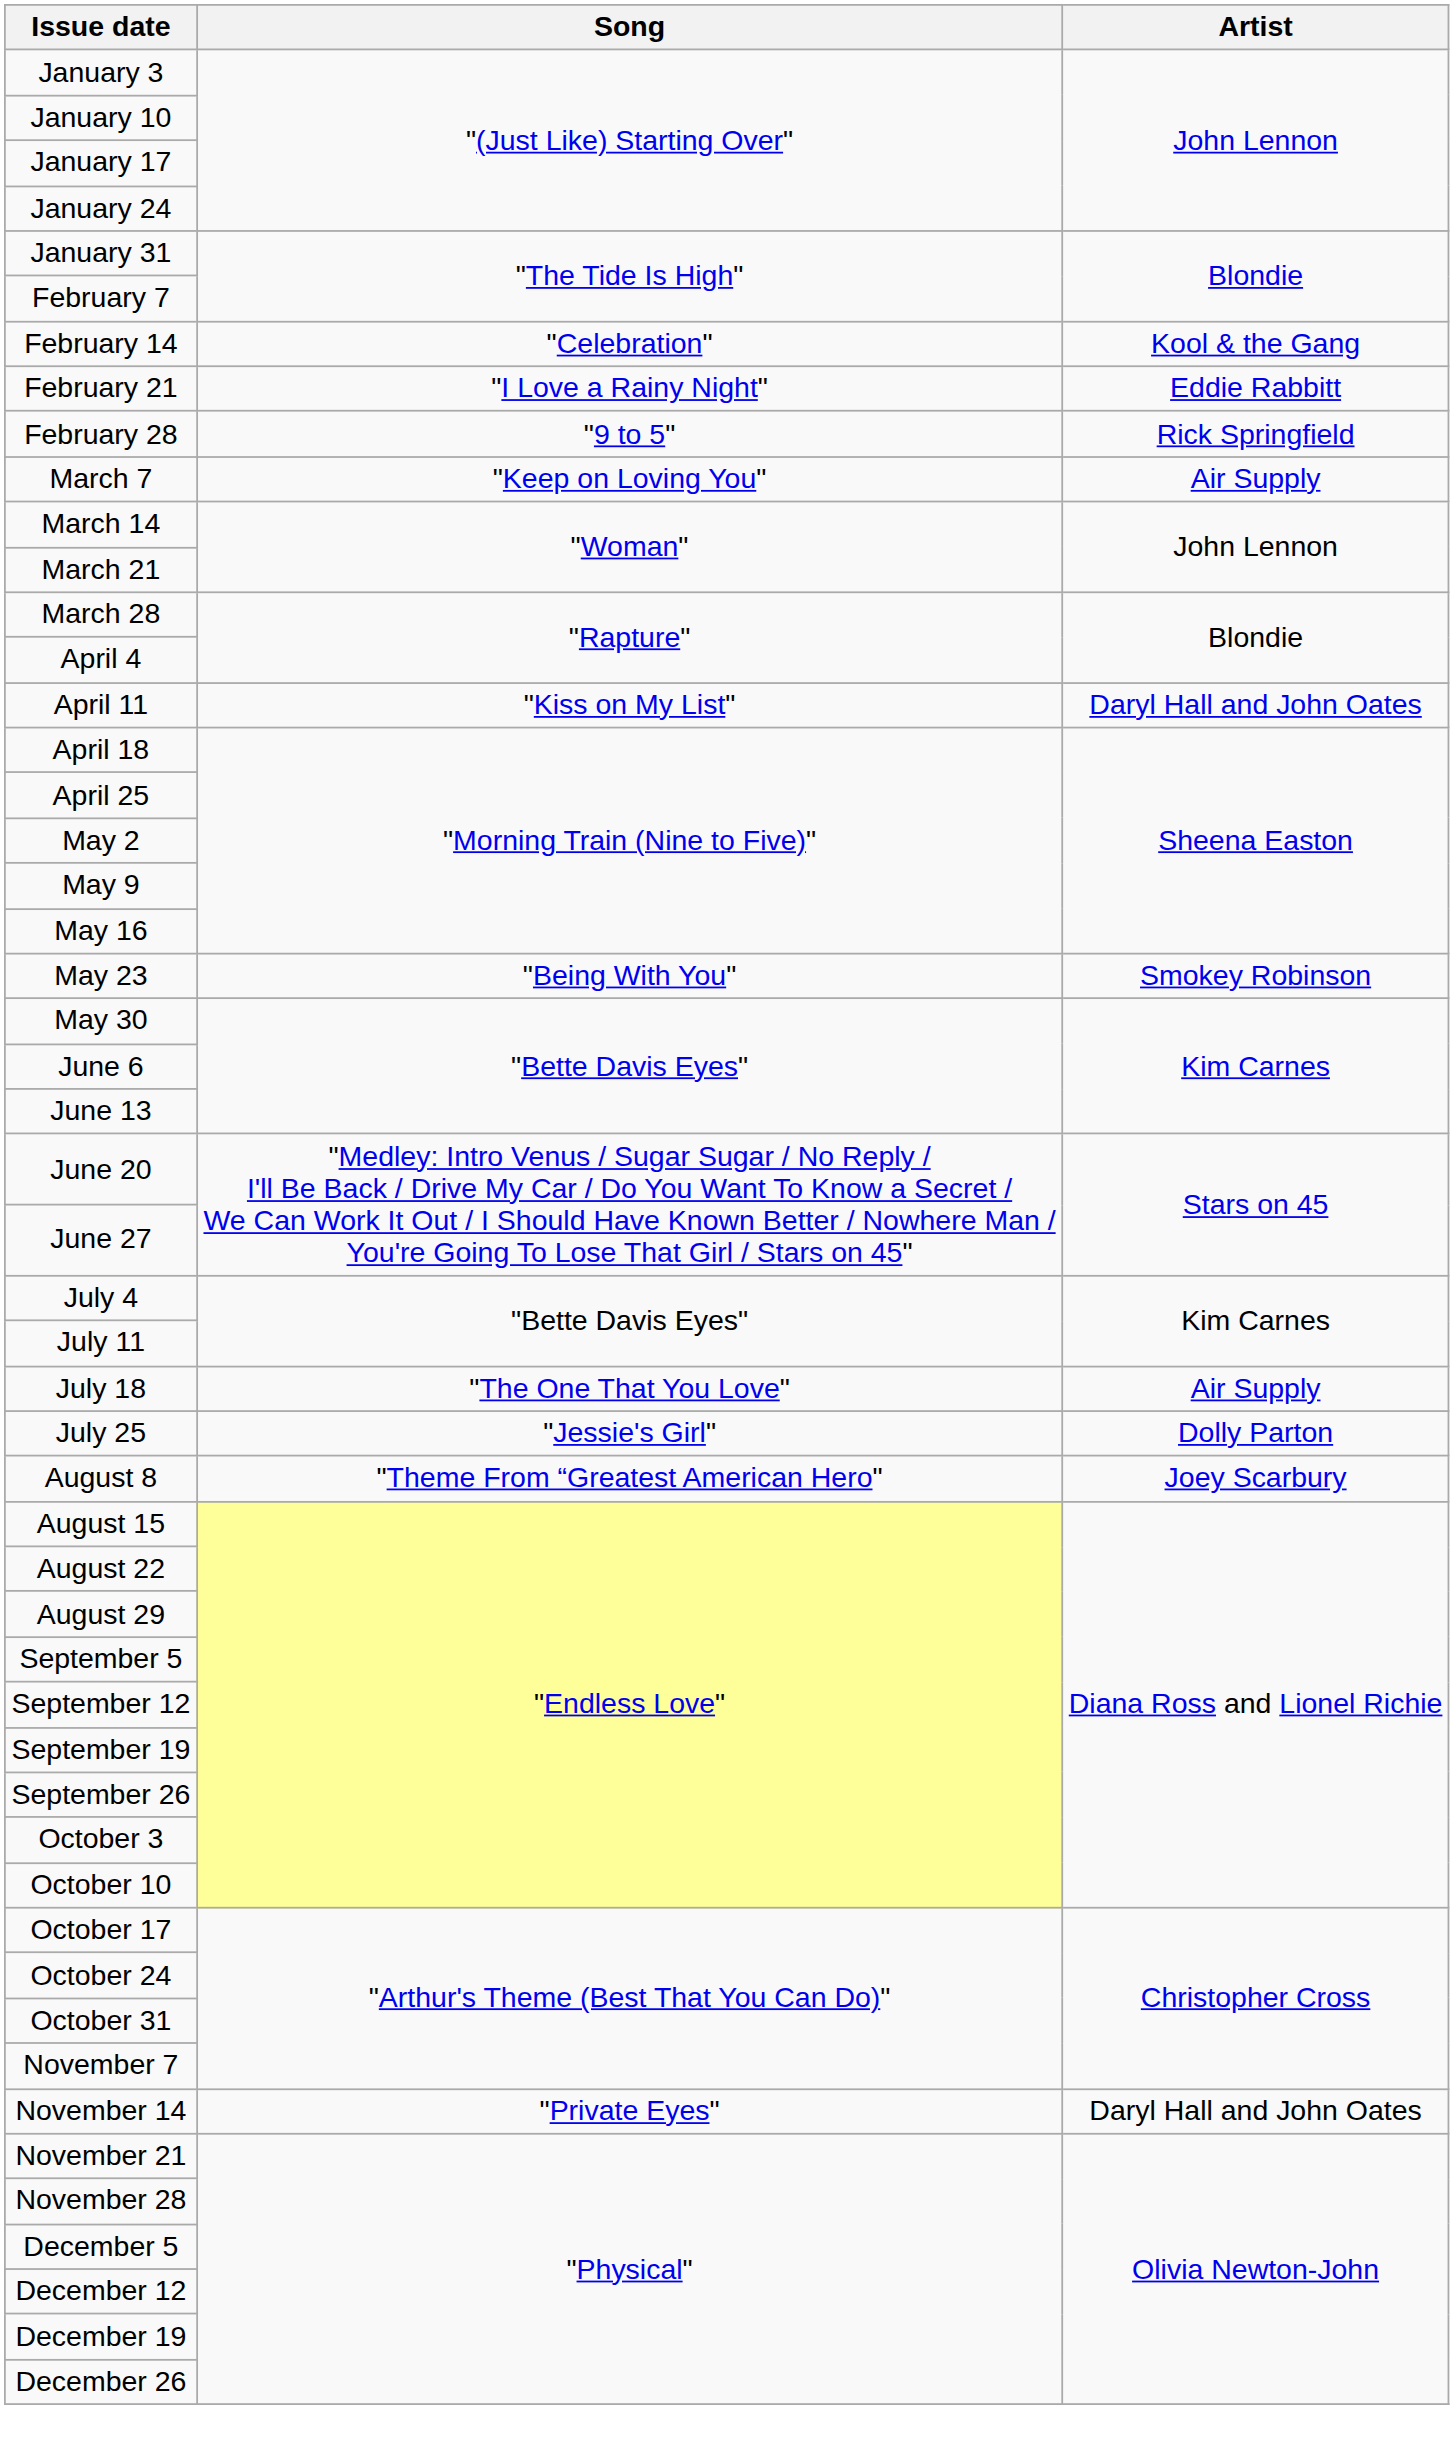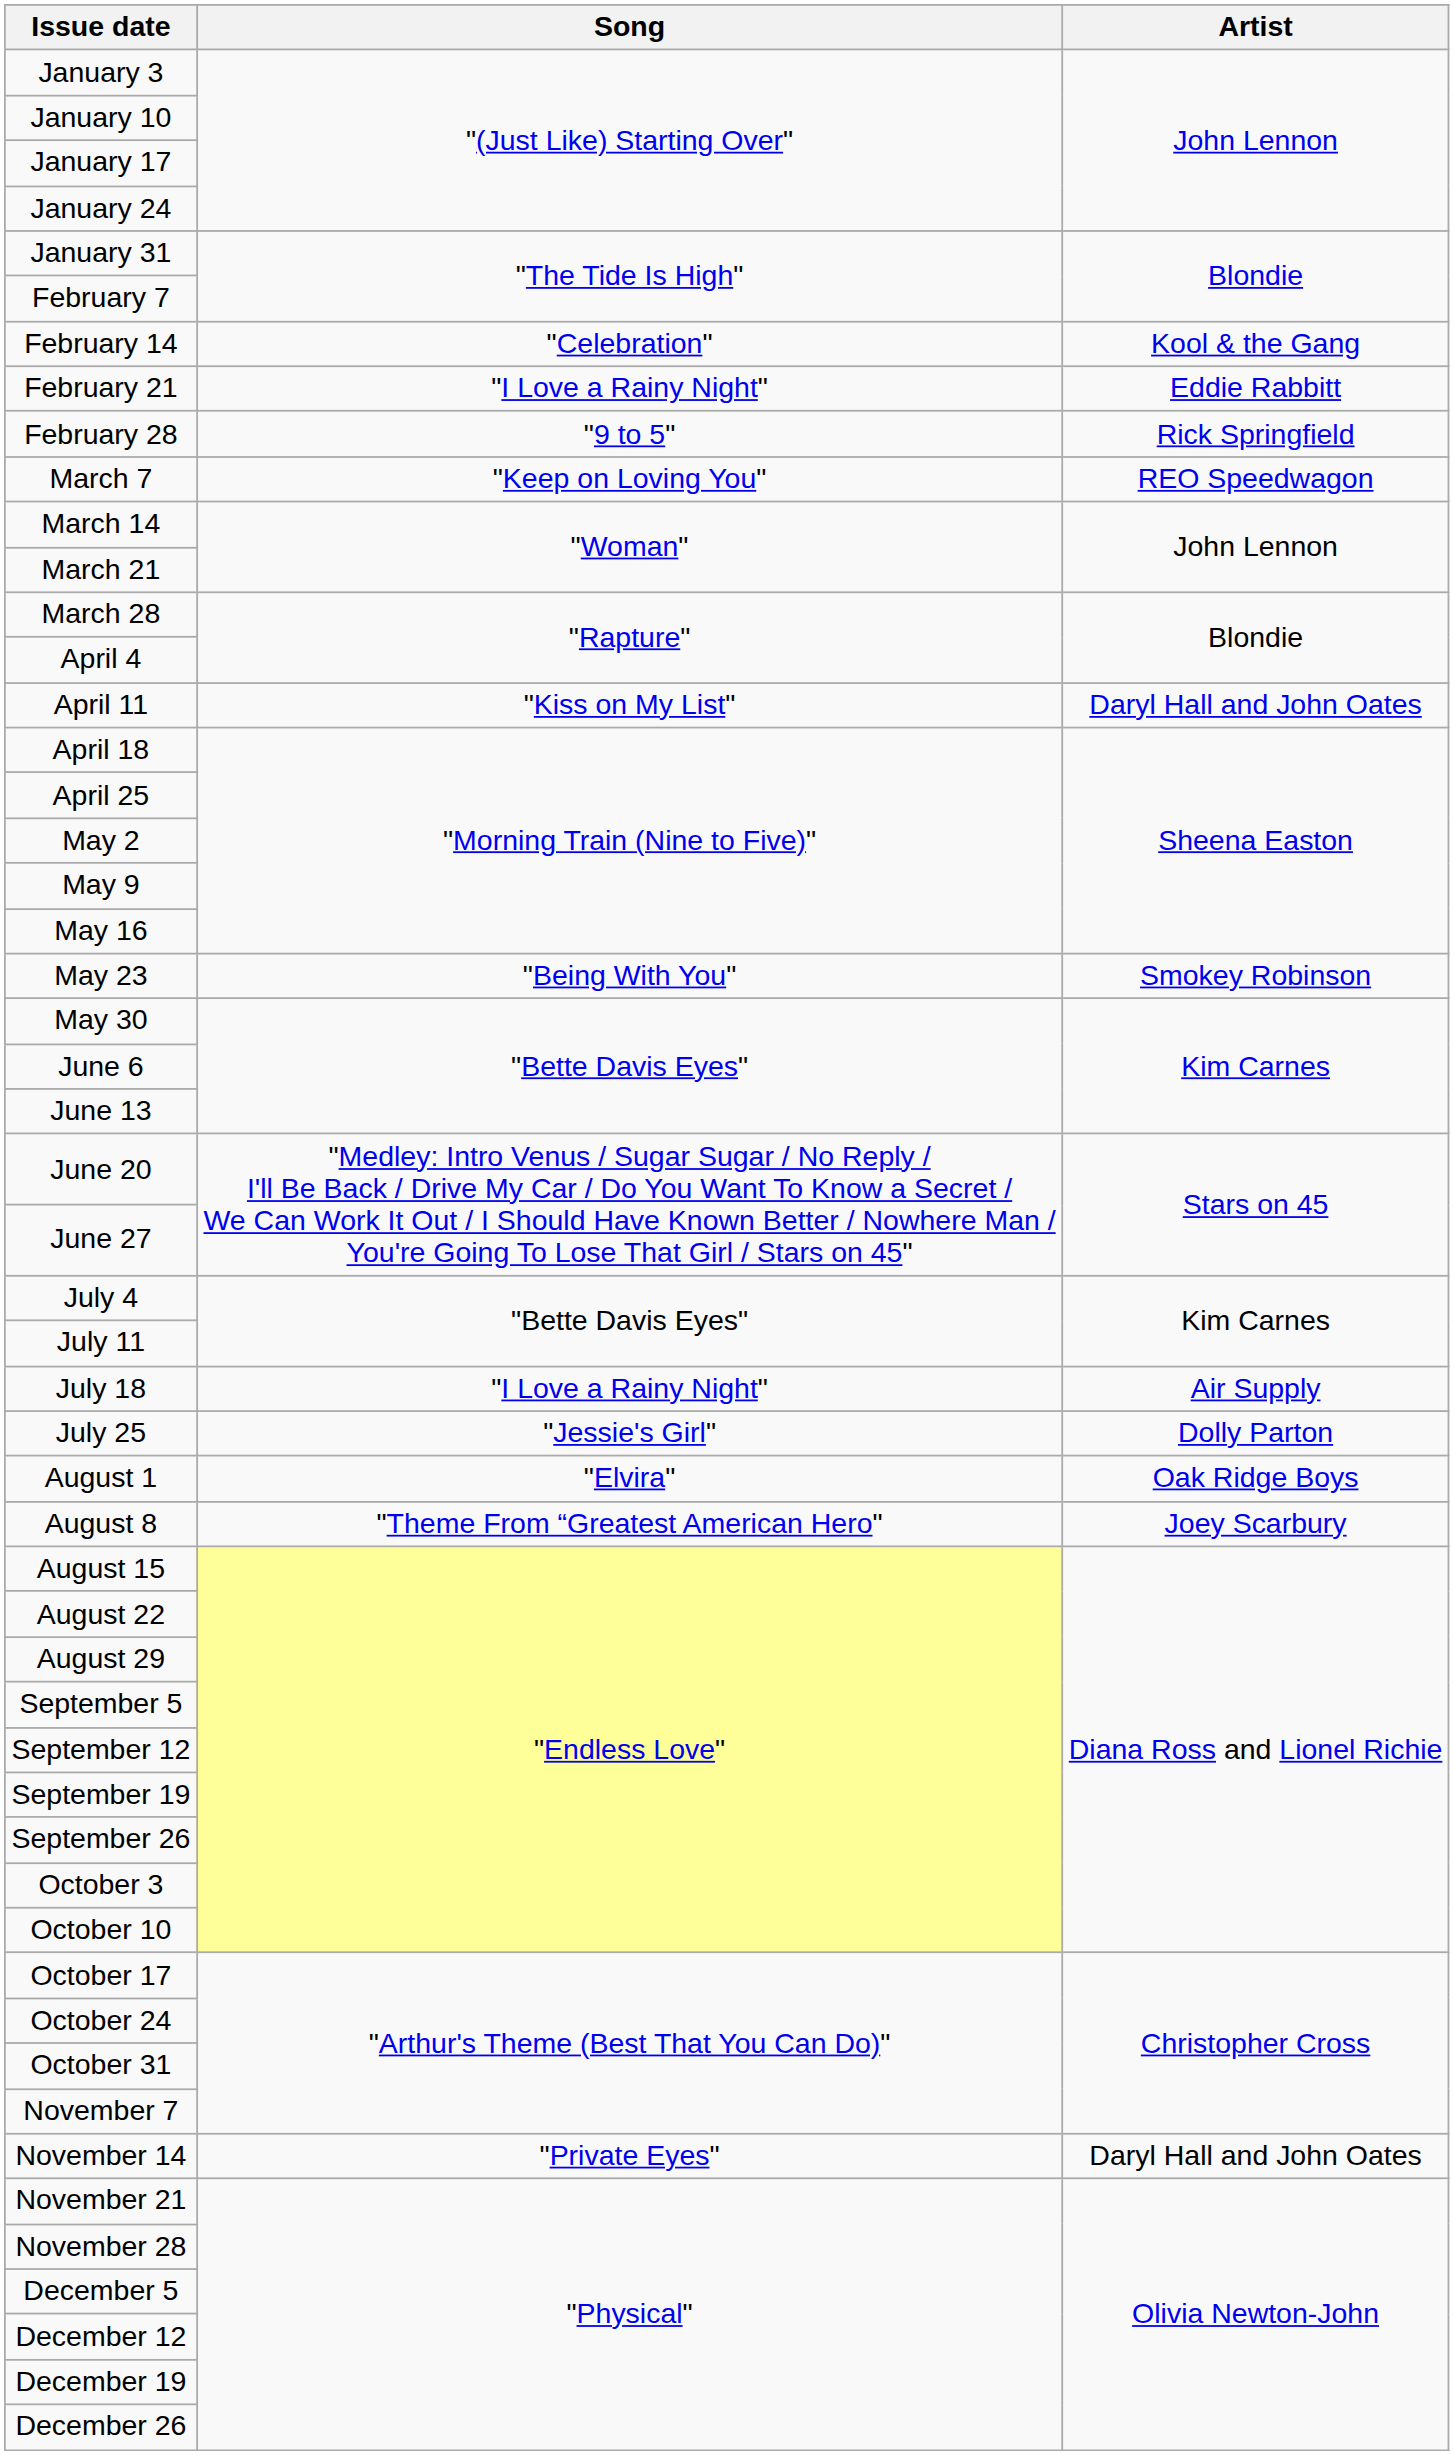 <table class="wikitable plainrowheaders" style="text-align: center">
 <tr>
 <th>Issue date</th>
 <th>Song</th>
 <th>Artist</th>
 </tr>
 <tr>
 <td>January 3</td>
 <td rowspan="4">"<a href='#'>(Just Like) Starting Over</a>"</td>
 <td rowspan="4"><a href='#'>John Lennon</a></td>
 </tr>
 <tr>
 <td>January 10</td>
 </tr>
 <tr>
 <td>January 17</td>
 </tr>
 <tr>
 <td>January 24</td>
 </tr>
 <tr>
 <td>January 31</td>
 <td rowspan="2">"<a href='#'>The Tide Is High</a>"</td>
 <td rowspan="2"><a href='#'>Blondie</a></td>
 </tr>
 <tr>
 <td>February 7</td>
 </tr>
 <tr>
 <td>February 14</td>
 <td>"<a href='#'>Celebration</a>"</td>
 <td><a href='#'>Kool & the Gang</a></td>
 </tr>
 <tr>
 <td>February 21</td>
 <td>"<a href='#'>I Love a Rainy Night</a>"</td>
 <td><a href='#'>Eddie Rabbitt</a></td>
 </tr>
 <tr>
 <td>February 28</td>
 <td>"<a href='#'>9 to 5</a>"</td>
 <td><a href='#'>Rick Springfield</a></td>
 </tr>
 <tr>
 <td>March 7</td>
 <td>"<a href='#'>Keep on Loving You</a>"</td>
-<td><a href='#'>Air Supply</a></td>
+<td><a href='#'>REO Speedwagon</a></td>
 </tr>
 <tr>
 <td>March 14</td>
 <td rowspan="2">"<a href='#'>Woman</a>"</td>
 <td rowspan="2">John Lennon</td>
 </tr>
 <tr>
 <td>March 21</td>
 </tr>
 <tr>
 <td>March 28</td>
 <td rowspan="2">"<a href='#'>Rapture</a>"</td>
 <td rowspan="2">Blondie</td>
 </tr>
 <tr>
 <td>April 4</td>
 </tr>
 <tr>
 <td>April 11</td>
 <td>"<a href='#'>Kiss on My List</a>"</td>
 <td><a href='#'>Daryl Hall and John Oates</a></td>
 </tr>
 <tr>
 <td>April 18</td>
 <td rowspan="5">"<a href='#'>Morning Train (Nine to Five)</a>"</td>
 <td rowspan="5"><a href='#'>Sheena Easton</a></td>
 </tr>
 <tr>
 <td>April 25</td>
 </tr>
 <tr>
 <td>May 2</td>
 </tr>
 <tr>
 <td>May 9</td>
 </tr>
 <tr>
 <td>May 16</td>
 </tr>
 <tr>
 <td>May 23</td>
 <td>"<a href='#'>Being With You</a>"</td>
 <td><a href='#'>Smokey Robinson</a></td>
 </tr>
 <tr>
 <td>May 30</td>
 <td rowspan="3">"<a href='#'>Bette Davis Eyes</a>"</td>
 <td rowspan="3"><a href='#'>Kim Carnes</a></td>
 </tr>
 <tr>
 <td>June 6</td>
 </tr>
 <tr>
 <td>June 13</td>
 </tr>
 <tr>
 <td>June 20</td>
 <td rowspan="2">"<a href='#'>Medley: Intro Venus / Sugar Sugar / No Reply /<br>I'll Be Back / Drive My Car / Do You Want To Know a Secret /<br>We Can Work It Out / I Should Have Known Better / Nowhere Man /<br>You're Going To Lose That Girl / Stars on 45</a>"</td>
 <td rowspan="2"><a href='#'>Stars on 45</a></td>
 </tr>
 <tr>
 <td>June 27</td>
 </tr>
 <tr>
 <td>July 4</td>
 <td rowspan="2">"Bette Davis Eyes"</td>
 <td rowspan="2">Kim Carnes</td>
 </tr>
 <tr>
 <td>July 11</td>
 </tr>
 <tr>
 <td>July 18</td>
-<td>"<a href='#'>The One That You Love</a>"</td>
+<td>"<a href='#'>I Love a Rainy Night</a>"</td>
 <td><a href='#'>Air Supply</a></td>
 </tr>
 <tr>
 <td>July 25</td>
 <td>"<a href='#'>Jessie's Girl</a>"</td>
 <td><a href='#'>Dolly Parton</a></td>
+</tr>
+<tr>
+<td>August 1</td>
+<td>"<a href='#'>Elvira</a>"</td>
+<td><a href='#'>Oak Ridge Boys</a></td>
 </tr>
 <tr>
 <td>August 8</td>
 <td>"<a href='#'>Theme From “Greatest American Hero</a>"</td>
 <td><a href='#'>Joey Scarbury</a></td>
 </tr>
 <tr>
 <td>August 15</td>
 <td bgcolor=#FFFF99 rowspan="9">"<a href='#'>Endless Love</a>" </td>
 <td rowspan="9"><a href='#'>Diana Ross</a> and <a href='#'>Lionel Richie</a></td>
 </tr>
 <tr>
 <td>August 22</td>
 </tr>
 <tr>
 <td>August 29</td>
 </tr>
 <tr>
 <td>September 5</td>
 </tr>
 <tr>
 <td>September 12</td>
 </tr>
 <tr>
 <td>September 19</td>
 </tr>
 <tr>
 <td>September 26</td>
 </tr>
 <tr>
 <td>October 3</td>
 </tr>
 <tr>
 <td>October 10</td>
 </tr>
 <tr>
 <td>October 17</td>
 <td rowspan="4">"<a href='#'>Arthur's Theme (Best That You Can Do)</a>"</td>
 <td rowspan="4"><a href='#'>Christopher Cross</a></td>
 </tr>
 <tr>
 <td>October 24</td>
 </tr>
 <tr>
 <td>October 31</td>
 </tr>
 <tr>
 <td>November 7</td>
 </tr>
 <tr>
 <td>November 14</td>
 <td>"<a href='#'>Private Eyes</a>"</td>
 <td>Daryl Hall and John Oates</td>
 </tr>
 <tr>
 <td>November 21</td>
 <td rowspan="6">"<a href='#'>Physical</a>"</td>
 <td rowspan="6"><a href='#'>Olivia Newton-John</a></td>
 </tr>
 <tr>
 <td>November 28</td>
 </tr>
 <tr>
 <td>December 5</td>
 </tr>
 <tr>
 <td>December 12</td>
 </tr>
 <tr>
 <td>December 19</td>
 </tr>
 <tr>
 <td>December 26</td>
 </tr>
 <tr>
 </tr>
 </table>
